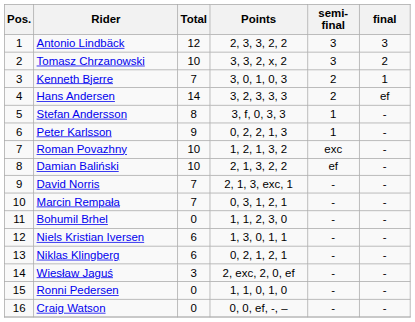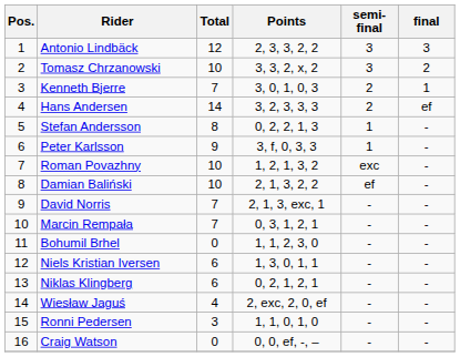 <table class=wikitable style="font-size:93%; text-align:center;">
 <tr>
 <th width=25px>Pos.</th>
 <th width=180px>Rider</th>
 <th width=20px>Total</th>
 <th width=120px>Points</th>
 <th width=60px>semi-final</th>
 <th width=60px>final</th>
 </tr>
 <tr>
 <td>1</td>
 <td style="text-align:left;"> <a href='#'>Antonio Lindbäck</a></td>
 <td>12</td>
 <td>2, 3, 3, 2, 2</td>
 <td>3</td>
 <td>3</td>
 </tr>
 <tr>
 <td>2</td>
 <td style="text-align:left;"> <a href='#'>Tomasz Chrzanowski</a></td>
 <td>10</td>
 <td>3, 3, 2, x, 2</td>
 <td>3</td>
 <td>2</td>
 </tr>
 <tr>
 <td>3</td>
 <td style="text-align:left;"> <a href='#'>Kenneth Bjerre</a></td>
 <td>7</td>
 <td>3, 0, 1, 0, 3</td>
 <td>2</td>
 <td>1</td>
 </tr>
 <tr>
 <td>4</td>
 <td style="text-align:left;"> <a href='#'>Hans Andersen</a></td>
 <td>14</td>
 <td>3, 2, 3, 3, 3</td>
 <td>2</td>
 <td>ef</td>
 </tr>
 <tr>
 <td>5</td>
 <td style="text-align:left;"> <a href='#'>Stefan Andersson</a></td>
 <td>8</td>
-<td>3, f, 0, 3, 3</td>
+<td>0, 2, 2, 1, 3</td>
 <td>1</td>
 <td>-</td>
 </tr>
 <tr>
 <td>6</td>
 <td style="text-align:left;"> <a href='#'>Peter Karlsson</a></td>
 <td>9</td>
-<td>0, 2, 2, 1, 3</td>
+<td>3, f, 0, 3, 3</td>
 <td>1</td>
 <td>-</td>
 </tr>
 <tr>
 <td>7</td>
 <td style="text-align:left;"> <a href='#'>Roman Povazhny</a></td>
 <td>10</td>
 <td>1, 2, 1, 3, 2</td>
 <td>exc</td>
 <td>-</td>
 </tr>
 <tr>
 <td>8</td>
 <td style="text-align:left;"> <a href='#'>Damian Baliński</a></td>
 <td>10</td>
 <td>2, 1, 3, 2, 2</td>
 <td>ef</td>
 <td>-</td>
 </tr>
 <tr>
 <td>9</td>
 <td style="text-align:left;"> <a href='#'>David Norris</a></td>
 <td>7</td>
 <td>2, 1, 3, exc, 1</td>
 <td>-</td>
 <td>-</td>
 </tr>
 <tr>
 <td>10</td>
 <td style="text-align:left;"> <a href='#'>Marcin Rempała</a></td>
 <td>7</td>
 <td>0, 3, 1, 2, 1</td>
 <td>-</td>
 <td>-</td>
 </tr>
 <tr>
 <td>11</td>
 <td style="text-align:left;"> <a href='#'>Bohumil Brhel</a></td>
 <td>0</td>
 <td>1, 1, 2, 3, 0</td>
 <td>-</td>
 <td>-</td>
 </tr>
 <tr>
 <td>12</td>
 <td style="text-align:left;"> <a href='#'>Niels Kristian Iversen</a></td>
 <td>6</td>
 <td>1, 3, 0, 1, 1</td>
 <td>-</td>
 <td>-</td>
 </tr>
 <tr>
 <td>13</td>
 <td style="text-align:left;"> <a href='#'>Niklas Klingberg</a></td>
 <td>6</td>
 <td>0, 2, 1, 2, 1</td>
 <td>-</td>
 <td>-</td>
 </tr>
 <tr>
 <td>14</td>
 <td style="text-align:left;"> <a href='#'>Wiesław Jaguś</a></td>
-<td>3</td>
+<td>4</td>
 <td>2, exc, 2, 0, ef</td>
 <td>-</td>
 <td>-</td>
 </tr>
 <tr>
 <td>15</td>
 <td style="text-align:left;"> <a href='#'>Ronni Pedersen</a></td>
-<td>0</td>
+<td>3</td>
 <td>1, 1, 0, 1, 0</td>
 <td>-</td>
 <td>-</td>
 </tr>
 <tr>
 <td>16</td>
 <td style="text-align:left;"> <a href='#'>Craig Watson</a></td>
 <td>0</td>
 <td>0, 0, ef, -, –</td>
 <td>-</td>
 <td>-</td>
 </tr>
 <tr>
 </tr>
 </table>
